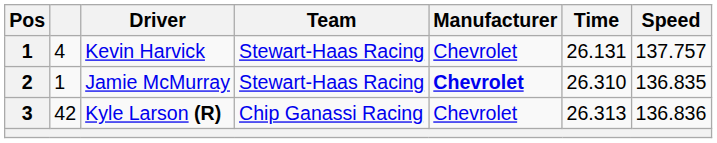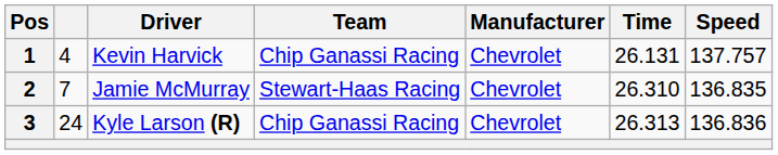 <table class="wikitable" style="font-size:95%">
 <tr>
 <th>Pos</th>
 <th></th>
 <th>Driver</th>
 <th>Team</th>
 <th>Manufacturer</th>
 <th>Time</th>
 <th>Speed</th>
 </tr>
 <tr>
 <th>1</th>
 <td>4</td>
 <td><a href='#'>Kevin Harvick</a></td>
-<td><a href='#'>Stewart-Haas Racing</a></td>
+<td><a href='#'>Chip Ganassi Racing</a></td>
 <td><a href='#'>Chevrolet</a></td>
 <td>26.131</td>
 <td>137.757</td>
 </tr>
 <tr>
 <th>2</th>
-<td>1</td>
+<td>7</td>
 <td><a href='#'>Jamie McMurray</a></td>
 <td><a href='#'>Stewart-Haas Racing</a></td>
-<td><strong><a href='#'>Chevrolet</a></strong></td>
+<td><a href='#'>Chevrolet</a></td>
 <td>26.310</td>
 <td>136.835</td>
 </tr>
 <tr>
 <th>3</th>
-<td>42</td>
+<td>24</td>
 <td><a href='#'>Kyle Larson</a> <strong>(R)</strong></td>
 <td><a href='#'>Chip Ganassi Racing</a></td>
 <td><a href='#'>Chevrolet</a></td>
 <td>26.313</td>
 <td>136.836</td>
 </tr>
 <tr>
 <th colspan="7"></th>
 </tr>
 </table>
